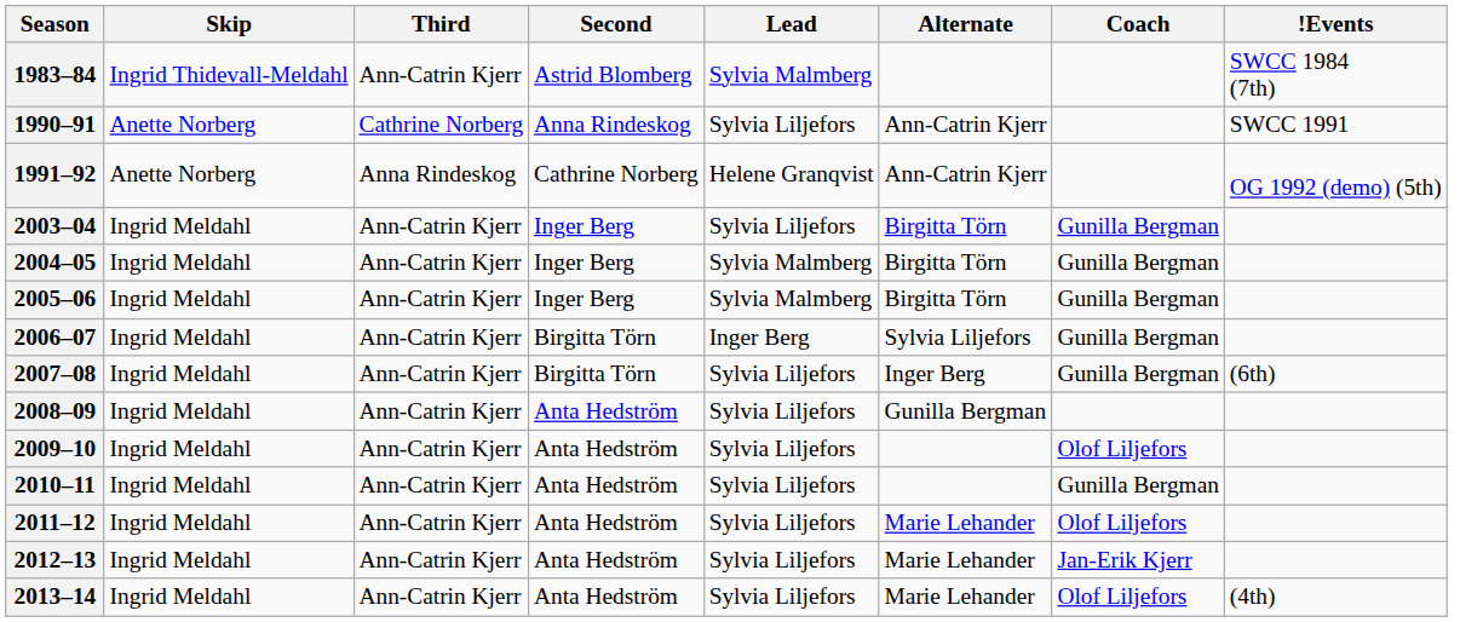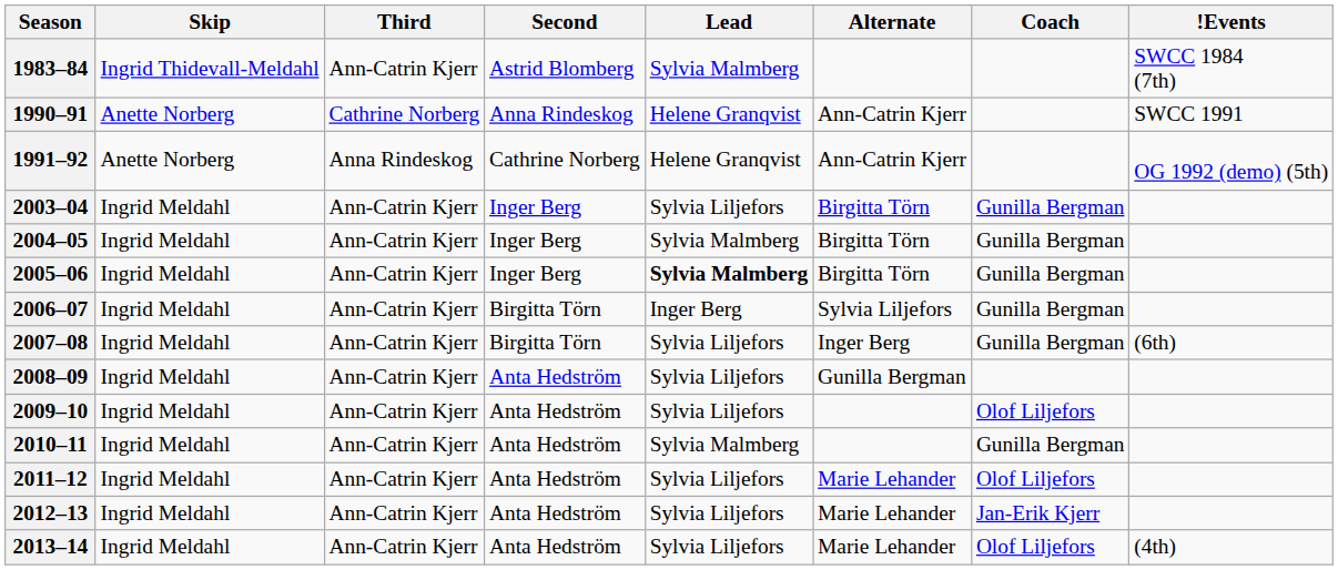 <table class="wikitable">
 <tr>
 <th scope="col" width=60>Season</th>
 <th scope="col">Skip</th>
 <th scope="col">Third</th>
 <th scope="col">Second</th>
 <th scope="col">Lead</th>
 <th scope="col">Alternate</th>
 <th scope="col">Coach</th>
 <th scope="col">!Events</th>
 </tr>
 <tr>
 <th scope="row">1983–84</th>
 <td><a href='#'>Ingrid Thidevall-Meldahl</a></td>
 <td>Ann-Catrin Kjerr</td>
 <td><a href='#'>Astrid Blomberg</a></td>
 <td><a href='#'>Sylvia Malmberg</a></td>
 <td></td>
 <td></td>
 <td><a href='#'>SWCC</a> 1984 <br> (7th)</td>
 </tr>
 <tr>
 <th scope="row">1990–91</th>
 <td><a href='#'>Anette Norberg</a></td>
 <td><a href='#'>Cathrine Norberg</a></td>
 <td><a href='#'>Anna Rindeskog</a></td>
-<td>Sylvia Liljefors</td>
+<td><a href='#'>Helene Granqvist</a></td>
 <td>Ann-Catrin Kjerr</td>
 <td></td>
 <td>SWCC 1991 <br> </td>
 </tr>
 <tr>
 <th scope="row">1991–92</th>
 <td>Anette Norberg</td>
 <td>Anna Rindeskog</td>
 <td>Cathrine Norberg</td>
 <td>Helene Granqvist</td>
 <td>Ann-Catrin Kjerr</td>
 <td></td>
 <td> <br><a href='#'>OG 1992 (demo)</a> (5th)</td>
 </tr>
 <tr>
 <th scope="row">2003–04</th>
 <td>Ingrid Meldahl</td>
 <td>Ann-Catrin Kjerr</td>
 <td><a href='#'>Inger Berg</a></td>
 <td>Sylvia Liljefors</td>
 <td><a href='#'>Birgitta Törn</a></td>
 <td><a href='#'>Gunilla Bergman</a></td>
 <td> </td>
 </tr>
 <tr>
 <th scope="row">2004–05</th>
 <td>Ingrid Meldahl</td>
 <td>Ann-Catrin Kjerr</td>
 <td>Inger Berg</td>
 <td>Sylvia Malmberg</td>
 <td>Birgitta Törn</td>
 <td>Gunilla Bergman</td>
 <td> </td>
 </tr>
 <tr>
 <th scope="row">2005–06</th>
 <td>Ingrid Meldahl</td>
 <td>Ann-Catrin Kjerr</td>
 <td>Inger Berg</td>
-<td>Sylvia Malmberg</td>
+<td><strong>Sylvia Malmberg</strong></td>
 <td>Birgitta Törn</td>
 <td>Gunilla Bergman</td>
 <td> </td>
 </tr>
 <tr>
 <th scope="row">2006–07</th>
 <td>Ingrid Meldahl</td>
 <td>Ann-Catrin Kjerr</td>
 <td>Birgitta Törn</td>
 <td>Inger Berg</td>
 <td>Sylvia Liljefors</td>
 <td>Gunilla Bergman</td>
 <td> </td>
 </tr>
 <tr>
 <th scope="row">2007–08</th>
 <td>Ingrid Meldahl</td>
 <td>Ann-Catrin Kjerr</td>
 <td>Birgitta Törn</td>
 <td>Sylvia Liljefors</td>
 <td>Inger Berg</td>
 <td>Gunilla Bergman</td>
 <td> (6th)</td>
 </tr>
 <tr>
 <th scope="row">2008–09</th>
 <td>Ingrid Meldahl</td>
 <td>Ann-Catrin Kjerr</td>
 <td><a href='#'>Anta Hedström</a></td>
 <td>Sylvia Liljefors</td>
 <td>Gunilla Bergman</td>
 <td></td>
 <td> </td>
 </tr>
 <tr>
 <th scope="row">2009–10</th>
 <td>Ingrid Meldahl</td>
 <td>Ann-Catrin Kjerr</td>
 <td>Anta Hedström</td>
 <td>Sylvia Liljefors</td>
 <td></td>
 <td><a href='#'>Olof Liljefors</a></td>
 <td> </td>
 </tr>
 <tr>
 <th scope="row">2010–11</th>
 <td>Ingrid Meldahl</td>
 <td>Ann-Catrin Kjerr</td>
 <td>Anta Hedström</td>
-<td>Sylvia Liljefors</td>
+<td>Sylvia Malmberg</td>
 <td></td>
 <td>Gunilla Bergman</td>
 <td> </td>
 </tr>
 <tr>
 <th scope="row">2011–12</th>
 <td>Ingrid Meldahl</td>
 <td>Ann-Catrin Kjerr</td>
 <td>Anta Hedström</td>
 <td>Sylvia Liljefors</td>
 <td><a href='#'>Marie Lehander</a></td>
 <td><a href='#'>Olof Liljefors</a></td>
 <td> </td>
 </tr>
 <tr>
 <th scope="row">2012–13</th>
 <td>Ingrid Meldahl</td>
 <td>Ann-Catrin Kjerr</td>
 <td>Anta Hedström</td>
 <td>Sylvia Liljefors</td>
 <td>Marie Lehander</td>
 <td><a href='#'>Jan-Erik Kjerr</a></td>
 <td> </td>
 </tr>
 <tr>
 <th scope="row">2013–14</th>
 <td>Ingrid Meldahl</td>
 <td>Ann-Catrin Kjerr</td>
 <td>Anta Hedström</td>
 <td>Sylvia Liljefors</td>
 <td>Marie Lehander</td>
 <td><a href='#'>Olof Liljefors</a></td>
 <td> (4th)</td>
 </tr>
 </table>
